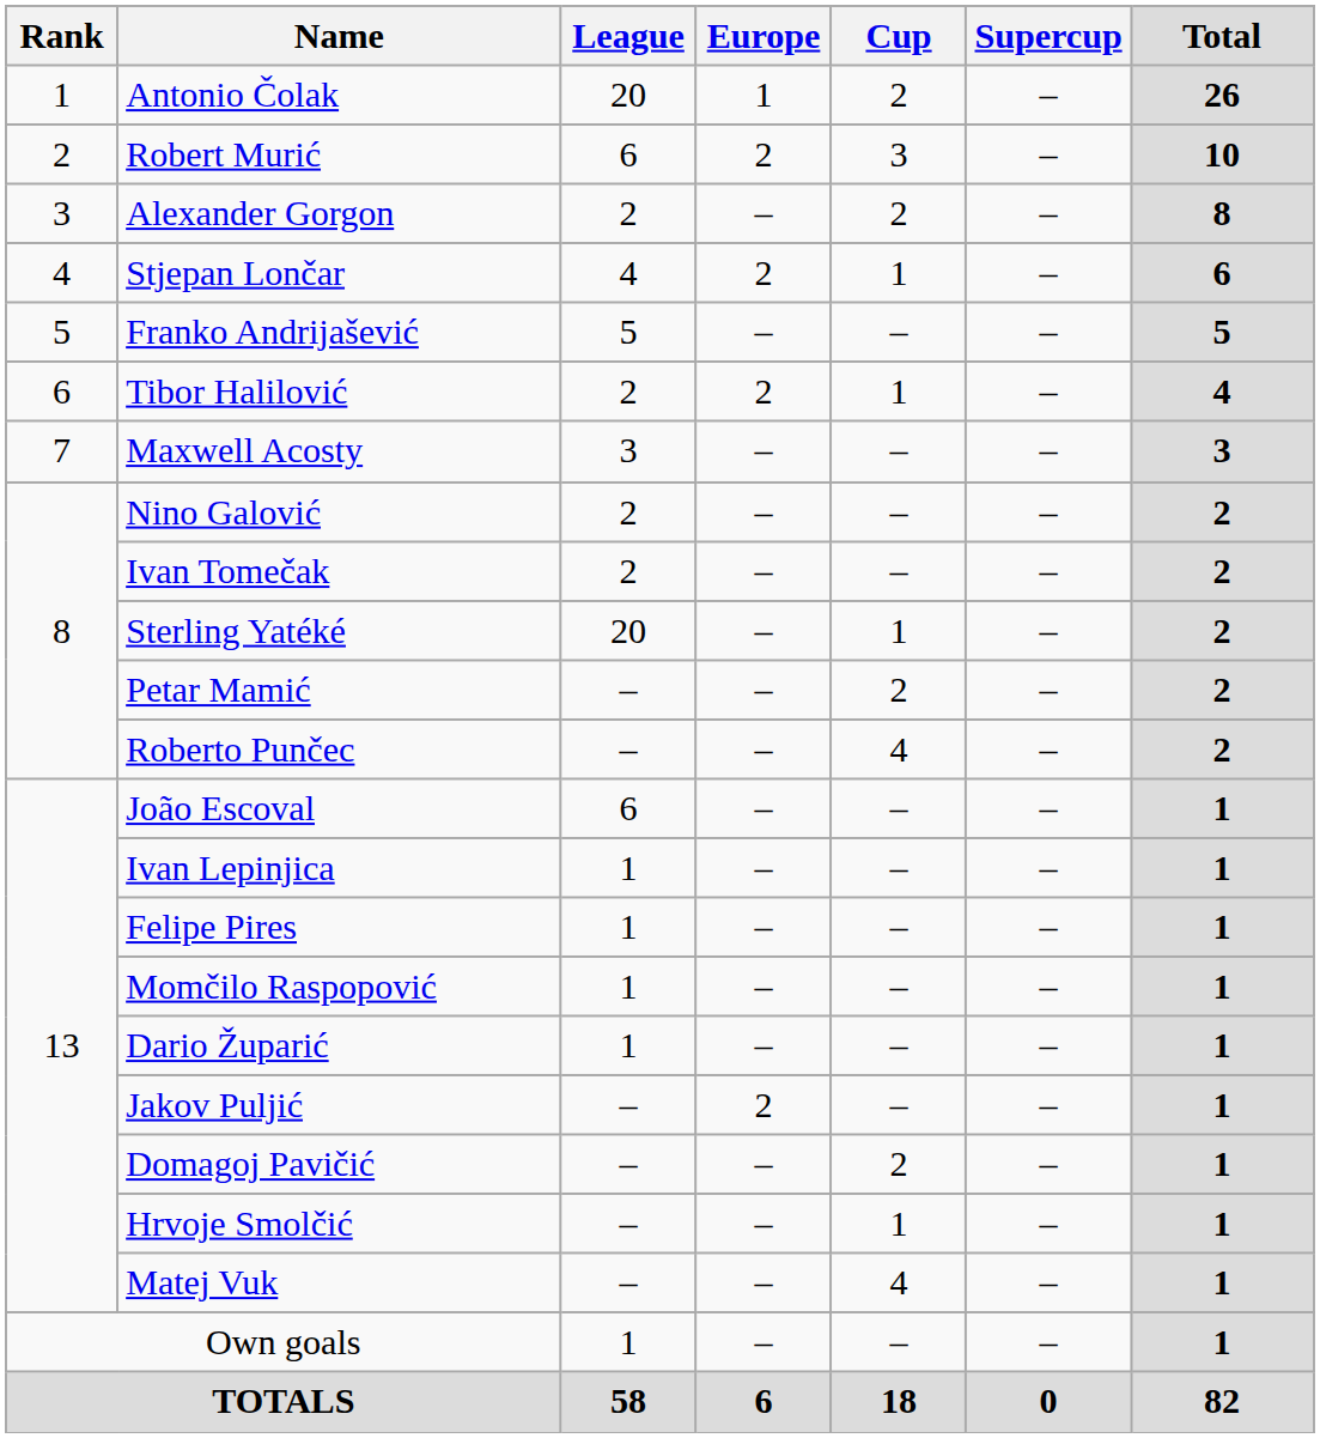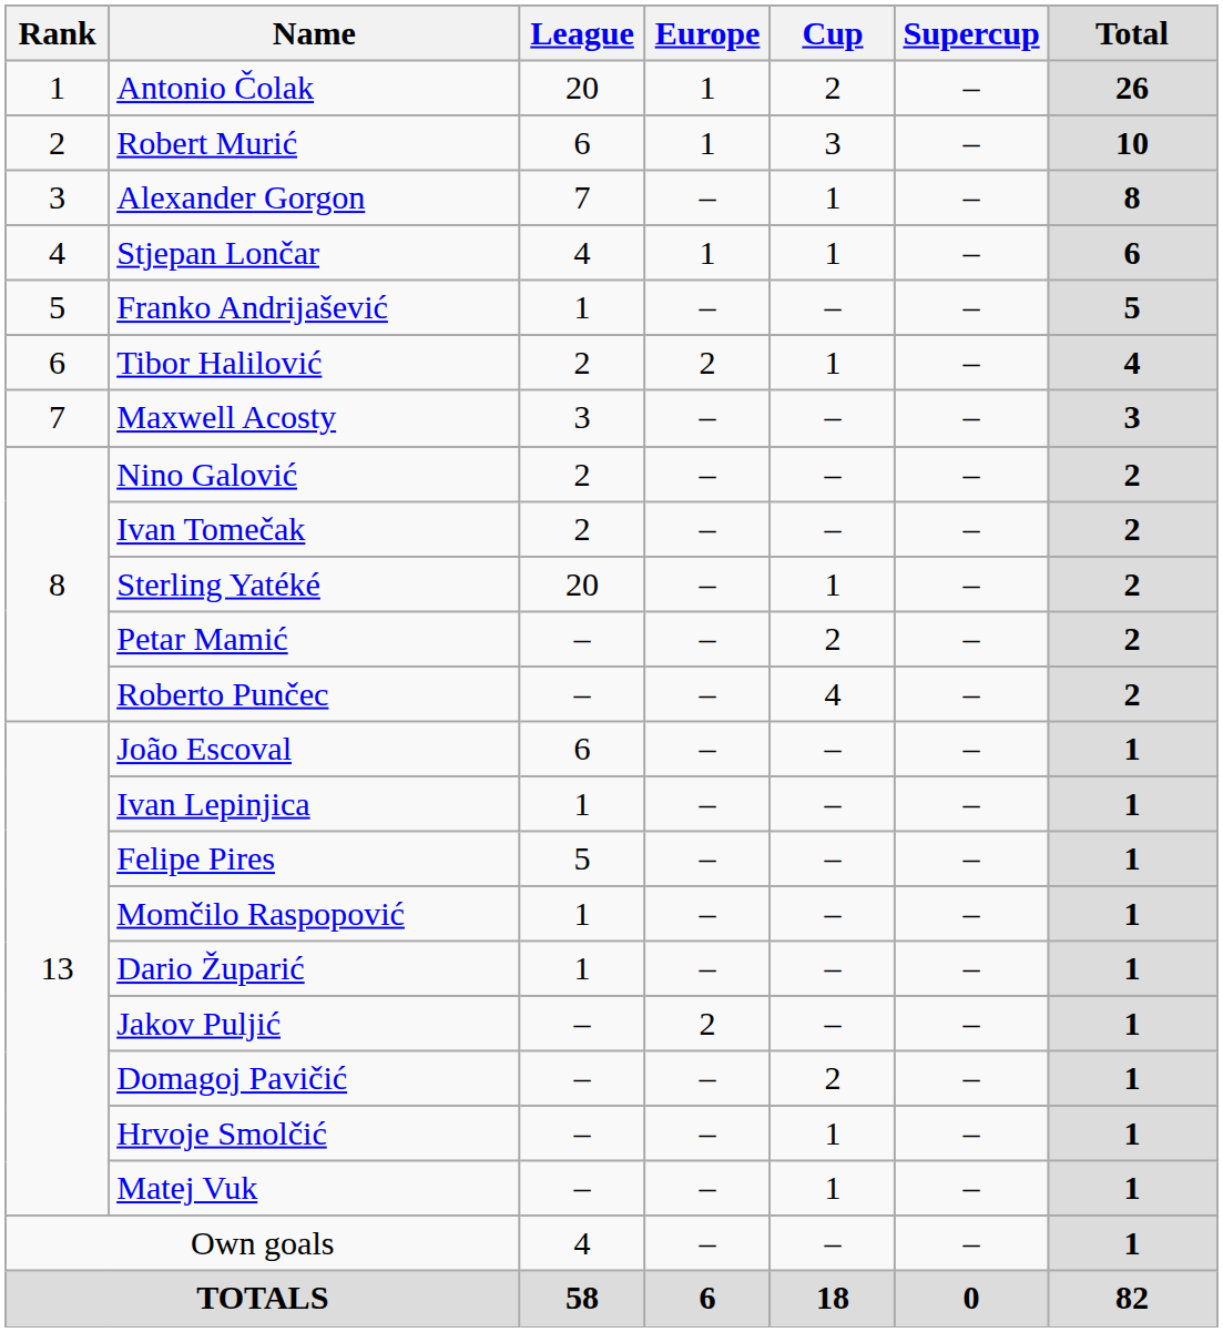 <table class="wikitable" style="font-size: 95%; text-align: center;">
 <tr>
 <th width=40>Rank</th>
 <th width=180>Name</th>
 <th width=50><a href='#'>League</a></th>
 <th width=50><a href='#'>Europe</a></th>
 <th width=50><a href='#'>Cup</a></th>
 <th width=50><a href='#'>Supercup</a></th>
 <th width=70 style="background: #DCDCDC">Total</th>
 </tr>
 <tr>
 <td rowspan=1>1</td>
 <td style="text-align:left;"> <a href='#'>Antonio Čolak</a></td>
 <td>20</td>
 <td>1</td>
 <td>2</td>
 <td>–</td>
 <th style="background: #DCDCDC">26</th>
 </tr>
 <tr>
 <td rowspan=1>2</td>
 <td style="text-align:left;"> <a href='#'>Robert Murić</a></td>
 <td>6</td>
-<td>2</td>
+<td>1</td>
 <td>3</td>
 <td>–</td>
 <th style="background: #DCDCDC">10</th>
 </tr>
 <tr>
 <td rowspan=1>3</td>
 <td style="text-align:left;"> <a href='#'>Alexander Gorgon</a></td>
-<td>2</td>
+<td>7</td>
 <td>–</td>
-<td>2</td>
+<td>1</td>
 <td>–</td>
 <th style="background: #DCDCDC">8</th>
 </tr>
 <tr>
 <td rowspan=1>4</td>
 <td style="text-align:left;"> <a href='#'>Stjepan Lončar</a></td>
 <td>4</td>
-<td>2</td>
+<td>1</td>
 <td>1</td>
 <td>–</td>
 <th style="background: #DCDCDC">6</th>
 </tr>
 <tr>
 <td rowspan=1>5</td>
 <td style="text-align:left;"> <a href='#'>Franko Andrijašević</a></td>
-<td>5</td>
+<td>1</td>
 <td>–</td>
 <td>–</td>
 <td>–</td>
 <th style="background: #DCDCDC">5</th>
 </tr>
 <tr>
 <td rowspan=1>6</td>
 <td style="text-align:left;"> <a href='#'>Tibor Halilović</a></td>
 <td>2</td>
 <td>2</td>
 <td>1</td>
 <td>–</td>
 <th style="background: #DCDCDC">4</th>
 </tr>
 <tr>
 <td rowspan=1>7</td>
 <td style="text-align:left;"> <a href='#'>Maxwell Acosty</a></td>
 <td>3</td>
 <td>–</td>
 <td>–</td>
 <td>–</td>
 <th style="background: #DCDCDC">3</th>
 </tr>
 <tr>
 <td rowspan=5>8</td>
 <td style="text-align:left;"> <a href='#'>Nino Galović</a></td>
 <td>2</td>
 <td>–</td>
 <td>–</td>
 <td>–</td>
 <th style="background: #DCDCDC">2</th>
 </tr>
 <tr>
 <td style="text-align:left;"> <a href='#'>Ivan Tomečak</a></td>
 <td>2</td>
 <td>–</td>
 <td>–</td>
 <td>–</td>
 <th style="background: #DCDCDC">2</th>
 </tr>
 <tr>
 <td style="text-align:left;"> <a href='#'>Sterling Yatéké</a></td>
 <td>20</td>
 <td>–</td>
 <td>1</td>
 <td>–</td>
 <th style="background: #DCDCDC">2</th>
 </tr>
 <tr>
 <td style="text-align:left;"> <a href='#'>Petar Mamić</a></td>
 <td>–</td>
 <td>–</td>
 <td>2</td>
 <td>–</td>
 <th style="background: #DCDCDC">2</th>
 </tr>
 <tr>
 <td style="text-align:left;"> <a href='#'>Roberto Punčec</a></td>
 <td>–</td>
 <td>–</td>
 <td>4</td>
 <td>–</td>
 <th style="background: #DCDCDC">2</th>
 </tr>
 <tr>
 <td rowspan=9>13</td>
 <td style="text-align:left;"> <a href='#'>João Escoval</a></td>
 <td>6</td>
 <td>–</td>
 <td>–</td>
 <td>–</td>
 <th style="background: #DCDCDC">1</th>
 </tr>
 <tr>
 <td style="text-align:left;"> <a href='#'>Ivan Lepinjica</a></td>
 <td>1</td>
 <td>–</td>
 <td>–</td>
 <td>–</td>
 <th style="background: #DCDCDC">1</th>
 </tr>
 <tr>
 <td style="text-align:left;"> <a href='#'>Felipe Pires</a></td>
-<td>1</td>
+<td>5</td>
 <td>–</td>
 <td>–</td>
 <td>–</td>
 <th style="background: #DCDCDC">1</th>
 </tr>
 <tr>
 <td style="text-align:left;"> <a href='#'>Momčilo Raspopović</a></td>
 <td>1</td>
 <td>–</td>
 <td>–</td>
 <td>–</td>
 <th style="background: #DCDCDC">1</th>
 </tr>
 <tr>
 <td style="text-align:left;"> <a href='#'>Dario Župarić</a></td>
 <td>1</td>
 <td>–</td>
 <td>–</td>
 <td>–</td>
 <th style="background: #DCDCDC">1</th>
 </tr>
 <tr>
 <td style="text-align:left;"> <a href='#'>Jakov Puljić</a></td>
 <td>–</td>
 <td>2</td>
 <td>–</td>
 <td>–</td>
 <th style="background: #DCDCDC">1</th>
 </tr>
 <tr>
 <td style="text-align:left;"> <a href='#'>Domagoj Pavičić</a></td>
 <td>–</td>
 <td>–</td>
 <td>2</td>
 <td>–</td>
 <th style="background: #DCDCDC">1</th>
 </tr>
 <tr>
 <td style="text-align:left;"> <a href='#'>Hrvoje Smolčić</a></td>
 <td>–</td>
 <td>–</td>
 <td>1</td>
 <td>–</td>
 <th style="background: #DCDCDC">1</th>
 </tr>
 <tr>
 <td style="text-align:left;"> <a href='#'>Matej Vuk</a></td>
 <td>–</td>
 <td>–</td>
-<td>4</td>
+<td>1</td>
 <td>–</td>
 <th style="background: #DCDCDC">1</th>
 </tr>
 <tr>
 <td colspan=2 style="text-align:center;">Own goals</td>
-<td>1</td>
+<td>4</td>
 <td>–</td>
 <td>–</td>
 <td>–</td>
 <th style="background: #DCDCDC">1</th>
 </tr>
 <tr>
 <th colspan="2" align="center" style="background: #DCDCDC">TOTALS</th>
 <th style="background: #DCDCDC">58</th>
 <th style="background: #DCDCDC">6</th>
 <th style="background: #DCDCDC">18</th>
 <th style="background: #DCDCDC">0</th>
 <th style="background: #DCDCDC">82</th>
 </tr>
 </table>
